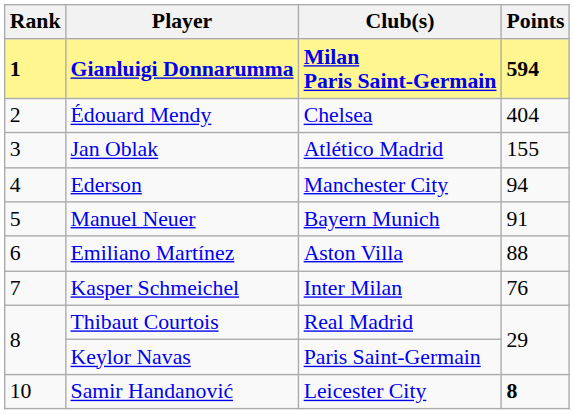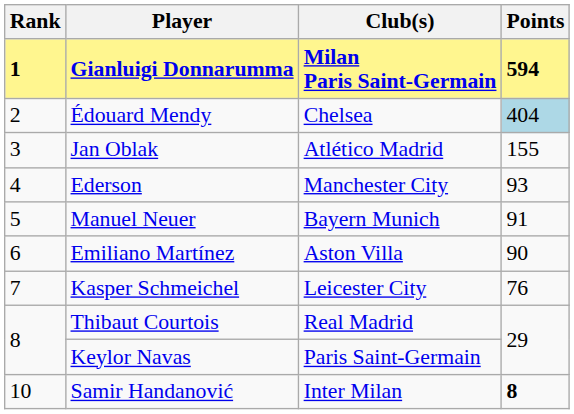 <table class="wikitable plainrowheaders sortable">
 <tr>
 <th>Rank</th>
 <th>Player</th>
 <th>Club(s)</th>
 <th>Points</th>
 </tr>
 <tr style="background-color:#FFF68F;font-weight:bold">
 <td>1</td>
 <td> <a href='#'>Gianluigi Donnarumma</a></td>
 <td> <a href='#'>Milan</a><br> <a href='#'>Paris Saint-Germain</a></td>
 <td>594</td>
 </tr>
 <tr>
 <td>2</td>
 <td> <a href='#'>Édouard Mendy</a></td>
 <td> <a href='#'>Chelsea</a></td>
-<td>404</td>
+<td style="background: lightblue;">404</td>
 </tr>
 <tr>
 <td>3</td>
 <td> <a href='#'>Jan Oblak</a></td>
 <td> <a href='#'>Atlético Madrid</a></td>
 <td>155</td>
 </tr>
 <tr>
 <td>4</td>
 <td> <a href='#'>Ederson</a></td>
 <td> <a href='#'>Manchester City</a></td>
-<td>94</td>
+<td>93</td>
 </tr>
 <tr>
 <td>5</td>
 <td> <a href='#'>Manuel Neuer</a></td>
 <td> <a href='#'>Bayern Munich</a></td>
 <td>91</td>
 </tr>
 <tr>
 <td>6</td>
 <td> <a href='#'>Emiliano Martínez</a></td>
 <td> <a href='#'>Aston Villa</a></td>
-<td>88</td>
+<td>90</td>
 </tr>
 <tr>
 <td>7</td>
 <td> <a href='#'>Kasper Schmeichel</a></td>
-<td> <a href='#'>Inter Milan</a></td>
+<td> <a href='#'>Leicester City</a></td>
 <td>76</td>
 </tr>
 <tr>
 <td rowspan=2>8</td>
 <td> <a href='#'>Thibaut Courtois</a></td>
 <td> <a href='#'>Real Madrid</a></td>
 <td rowspan=2>29</td>
 </tr>
 <tr>
 <td> <a href='#'>Keylor Navas</a></td>
 <td> <a href='#'>Paris Saint-Germain</a></td>
 </tr>
 <tr>
 <td>10</td>
 <td> <a href='#'>Samir Handanović</a></td>
-<td> <a href='#'>Leicester City</a></td>
+<td> <a href='#'>Inter Milan</a></td>
 <td><strong>8</strong></td>
 </tr>
 </table>
